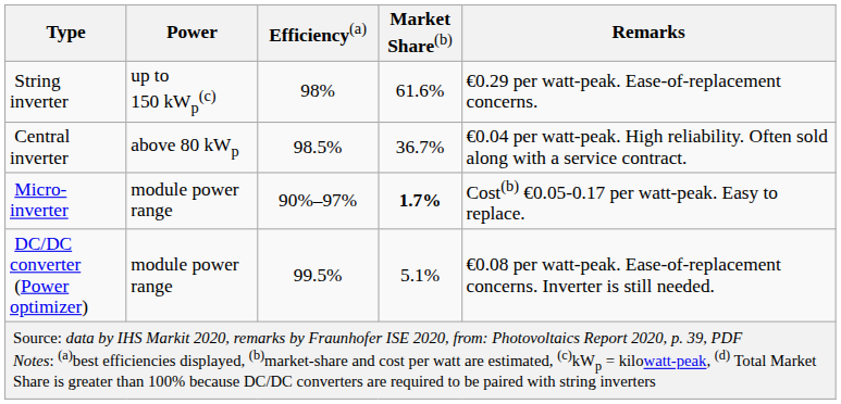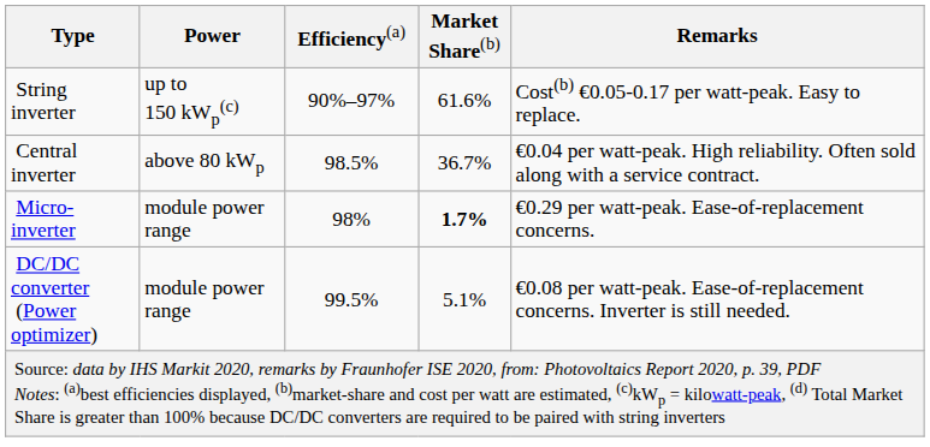 <table class="wikitable" style="margin: 4px auto; max-width: 80%;">
 <tr>
 <th>Type</th>
 <th>Power</th>
 <th style="font-weight: normal;"><strong>Efficiency</strong><sup>(a)</sup></th>
 <th style="font-weight: normal;"><strong>Market<br>Share</strong><sup>(b)</sup></th>
 <th style="width: 45%;">Remarks</th>
 </tr>
 <tr>
 <td> String inverter</td>
 <td>up to 150 kW<sub>p</sub><sup>(c)</sup></td>
-<td align="center">98%</td>
+<td align="center">90%–97%</td>
 <td align="center">61.6%</td>
-<td>€0.29 per watt-peak. Ease-of-replacement concerns.</td>
+<td>Cost<sup>(b)</sup> €0.05-0.17 per watt-peak. Easy to replace.</td>
 </tr>
 <tr>
 <td> Central inverter</td>
 <td>above 80 kW<sub>p</sub></td>
 <td align="center">98.5%</td>
 <td align="center">36.7%</td>
 <td>€0.04 per watt-peak. High reliability. Often sold along with a service contract.</td>
 </tr>
 <tr>
 <td> <a href='#'>Micro-inverter</a></td>
 <td>module power range</td>
-<td align="center">90%–97%</td>
+<td align="center">98%</td>
 <td align="center"><strong>1.7%</strong></td>
-<td>Cost<sup>(b)</sup> €0.05-0.17 per watt-peak. Easy to replace.</td>
+<td>€0.29 per watt-peak. Ease-of-replacement concerns.</td>
 </tr>
 <tr>
 <td> <a href='#'>DC/DC converter</a><br> (<a href='#'>Power optimizer</a>)</td>
 <td>module power range</td>
 <td align="center">99.5%</td>
 <td align="center">5.1%</td>
 <td>€0.08 per watt-peak. Ease-of-replacement concerns. Inverter is still needed.</td>
 </tr>
 <tr>
 <td colspan=5 style="font-size: 0.85em; padding: 6px; background-color: #f2f2f2;">Source: <em>data by IHS Markit 2020, remarks by Fraunhofer ISE 2020, from: Photovoltaics Report 2020, p. 39, PDF</em><br> <em>Notes</em>: <sup>(a)</sup>best efficiencies displayed, <sup>(b)</sup>market-share and cost per watt are estimated, <sup>(c)</sup>kW<sub>p</sub> = kilo<a href='#'>watt-peak</a>, <sup>(d)</sup> Total Market Share is greater than 100% because DC/DC converters are required to be paired with string inverters</td>
 </tr>
 </table>
